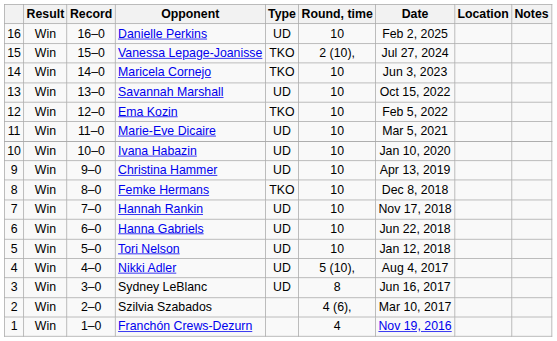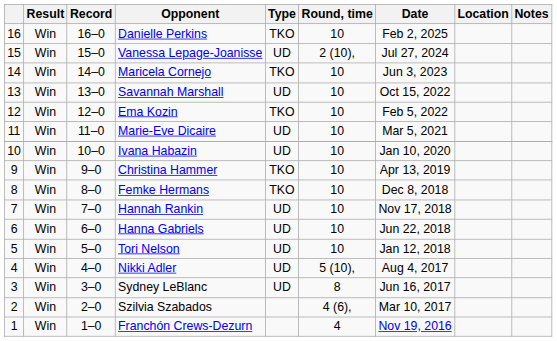 <table class="wikitable" style="text-align:center">
 <tr>
 <th></th>
 <th>Result</th>
 <th>Record</th>
 <th>Opponent</th>
 <th>Type</th>
 <th>Round, time</th>
 <th>Date</th>
 <th>Location</th>
 <th>Notes</th>
 </tr>
 <tr>
 <td>16</td>
 <td>Win</td>
 <td>16–0</td>
 <td style="text-align:left;"><a href='#'>Danielle Perkins</a></td>
-<td>UD</td>
+<td>TKO</td>
 <td>10</td>
 <td>Feb 2, 2025</td>
 <td style="text-align:left;"></td>
 <td style="text-align:left;"></td>
 </tr>
 <tr>
 <td>15</td>
 <td>Win</td>
 <td>15–0</td>
 <td style="text-align:left;"><a href='#'>Vanessa Lepage-Joanisse</a></td>
-<td>TKO</td>
+<td>UD</td>
 <td>2 (10), </td>
 <td>Jul 27, 2024</td>
 <td style="text-align:left;"></td>
 <td style="text-align:left;"></td>
 </tr>
 <tr>
 <td>14</td>
 <td>Win</td>
 <td>14–0</td>
 <td style="text-align:left;"><a href='#'>Maricela Cornejo</a></td>
 <td>TKO</td>
 <td>10</td>
 <td>Jun 3, 2023</td>
 <td style="text-align:left;"></td>
 <td style="text-align:left;"></td>
 </tr>
 <tr>
 <td>13</td>
 <td>Win</td>
 <td>13–0</td>
 <td style="text-align:left;"><a href='#'>Savannah Marshall</a></td>
 <td>UD</td>
 <td>10</td>
 <td>Oct 15, 2022</td>
 <td style="text-align:left;"></td>
 <td style="text-align:left;"></td>
 </tr>
 <tr>
 <td>12</td>
 <td>Win</td>
 <td>12–0</td>
 <td align=left><a href='#'>Ema Kozin</a></td>
 <td>TKO</td>
 <td>10</td>
 <td>Feb 5, 2022</td>
 <td align=left></td>
 <td align=left></td>
 </tr>
 <tr>
 <td>11</td>
 <td>Win</td>
 <td>11–0</td>
 <td align=left><a href='#'>Marie-Eve Dicaire</a></td>
 <td>UD</td>
 <td>10</td>
 <td>Mar 5, 2021</td>
 <td style="text-align:left;"></td>
 <td style="text-align:left;"></td>
 </tr>
 <tr>
 </tr>
 <tr>
 <td>10</td>
 <td>Win</td>
 <td>10–0</td>
 <td align=left><a href='#'>Ivana Habazin</a></td>
 <td>UD</td>
 <td>10</td>
 <td>Jan 10, 2020</td>
 <td style="text-align:left;"></td>
 <td style="text-align:left;"></td>
 </tr>
 <tr>
 <td>9</td>
 <td>Win</td>
 <td>9–0</td>
 <td style="text-align:left;"><a href='#'>Christina Hammer</a></td>
-<td>UD</td>
+<td>TKO</td>
 <td>10</td>
 <td>Apr 13, 2019</td>
 <td style="text-align:left;"></td>
 <td style="text-align:left;"></td>
 </tr>
 <tr>
 <td>8</td>
 <td>Win</td>
 <td>8–0</td>
 <td style="text-align:left;"><a href='#'>Femke Hermans</a></td>
 <td>TKO</td>
 <td>10</td>
 <td>Dec 8, 2018</td>
 <td style="text-align:left;"></td>
 <td style="text-align:left;"></td>
 </tr>
 <tr>
 <td>7</td>
 <td>Win</td>
 <td>7–0</td>
 <td style="text-align:left;"><a href='#'>Hannah Rankin</a></td>
 <td>UD</td>
 <td>10</td>
 <td>Nov 17, 2018</td>
 <td style="text-align:left;"></td>
 <td style="text-align:left;"></td>
 </tr>
 <tr>
 <td>6</td>
 <td>Win</td>
 <td>6–0</td>
 <td style="text-align:left;"><a href='#'>Hanna Gabriels</a></td>
 <td>UD</td>
 <td>10</td>
 <td>Jun 22, 2018</td>
 <td style="text-align:left;"></td>
 <td style="text-align:left;"></td>
 </tr>
 <tr>
 <td>5</td>
 <td>Win</td>
 <td>5–0</td>
 <td style="text-align:left;"><a href='#'>Tori Nelson</a></td>
 <td>UD</td>
 <td>10</td>
 <td>Jan 12, 2018</td>
 <td style="text-align:left;"></td>
 <td style="text-align:left;"></td>
 </tr>
 <tr>
 <td>4</td>
 <td>Win</td>
 <td>4–0</td>
 <td style="text-align:left;"><a href='#'>Nikki Adler</a></td>
 <td>UD</td>
 <td>5 (10), </td>
 <td>Aug 4, 2017</td>
 <td style="text-align:left;"></td>
 <td style="text-align:left;"></td>
 </tr>
 <tr>
 <td>3</td>
 <td>Win</td>
 <td>3–0</td>
 <td style="text-align:left;">Sydney LeBlanc</td>
 <td>UD</td>
 <td>8</td>
 <td>Jun 16, 2017</td>
 <td style="text-align:left;"></td>
 <td style="text-align:left;"></td>
 </tr>
 <tr>
 <td>2</td>
 <td>Win</td>
 <td>2–0</td>
 <td style="text-align:left;">Szilvia Szabados</td>
 <td></td>
 <td>4 (6), </td>
 <td>Mar 10, 2017</td>
 <td style="text-align:left;"></td>
 <td style="text-align:left;"></td>
 </tr>
 <tr>
 <td>1</td>
 <td>Win</td>
 <td>1–0</td>
 <td style="text-align:left;"><a href='#'>Franchón Crews-Dezurn</a></td>
 <td></td>
 <td>4</td>
 <td><a href='#'>Nov 19, 2016</a></td>
 <td style="text-align:left;"></td>
 <td></td>
 </tr>
 </table>
